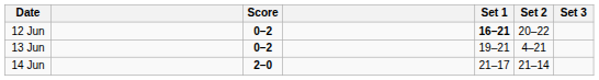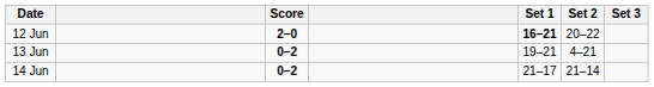 <table class="wikitable" style="text-align: center;">
 <tr>
 <th width="60">Date</th>
 <th align="right" width="270"></th>
 <th width="50">Score</th>
 <th align="left" width="270"></th>
 <th width="50">Set 1</th>
 <th width="50">Set 2</th>
 <th width="50">Set 3</th>
 </tr>
 <tr>
 <td>12 Jun</td>
 <td align=left></td>
-<td align=center><strong>0–2</strong></td>
+<td align=center><strong>2–0</strong></td>
 <td align=left><strong></strong></td>
 <td><strong>16–21</strong></td>
 <td>20–22</td>
 <td></td>
 </tr>
 <tr>
 <td>13 Jun</td>
 <td align=left></td>
 <td align=center><strong>0–2</strong></td>
 <td align=left><strong></strong></td>
 <td>19–21</td>
 <td>4–21</td>
 <td></td>
 </tr>
 <tr>
 <td>14 Jun</td>
 <td align=left><strong></strong></td>
-<td align=center><strong>2–0</strong></td>
+<td align=center><strong>0–2</strong></td>
 <td align=left></td>
 <td>21–17</td>
 <td>21–14</td>
 <td></td>
 </tr>
 </table>
